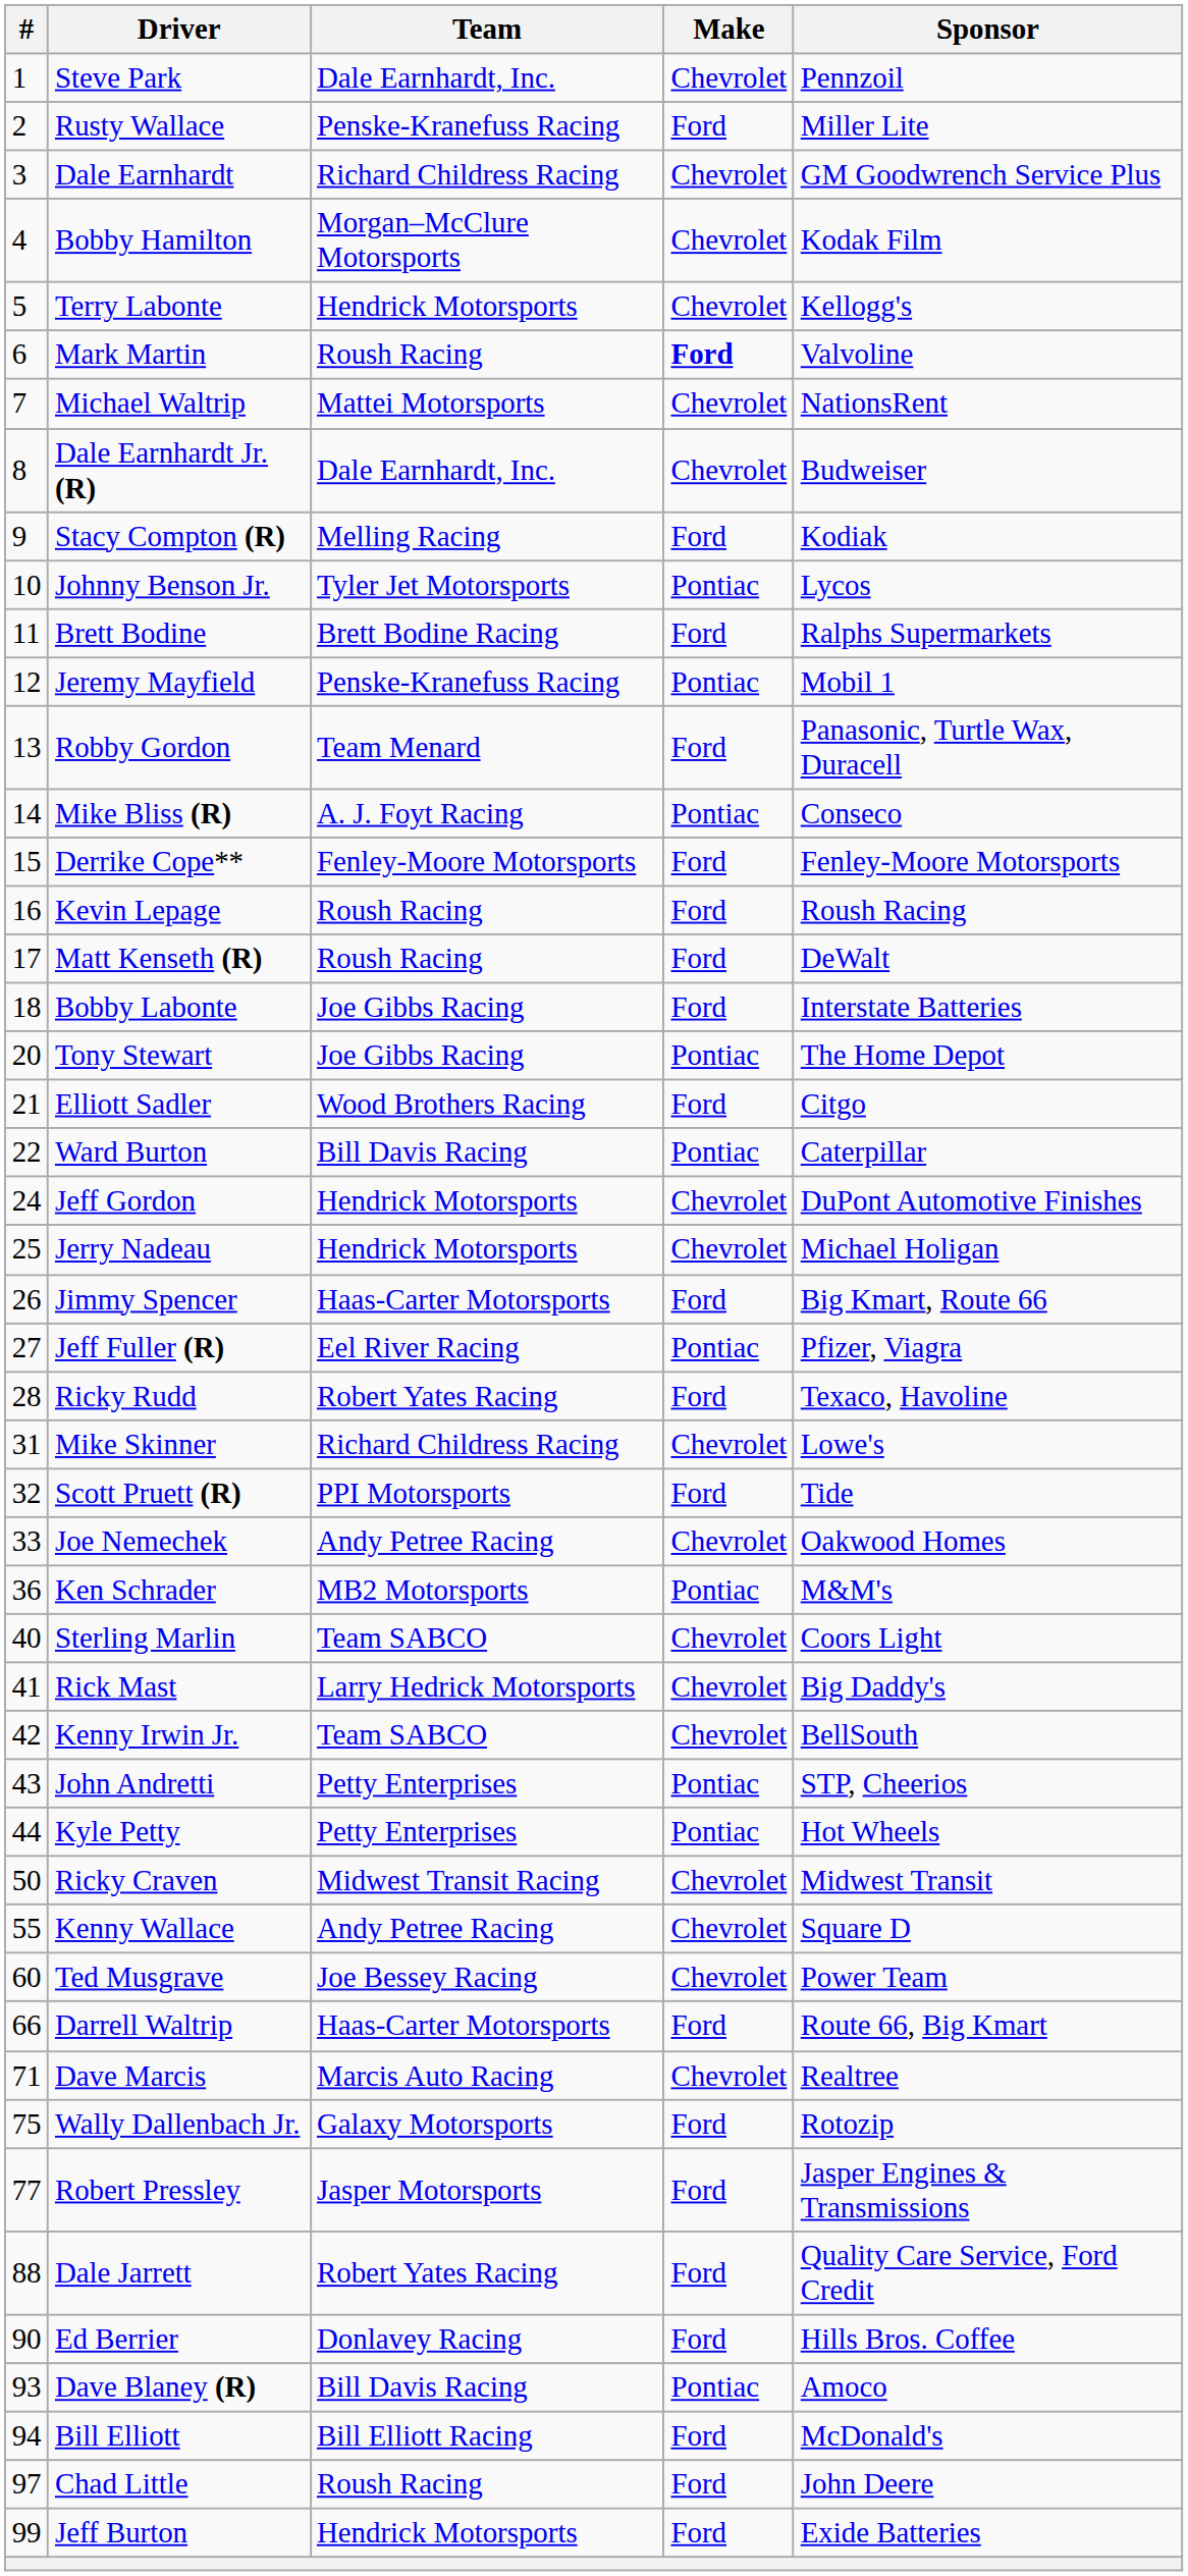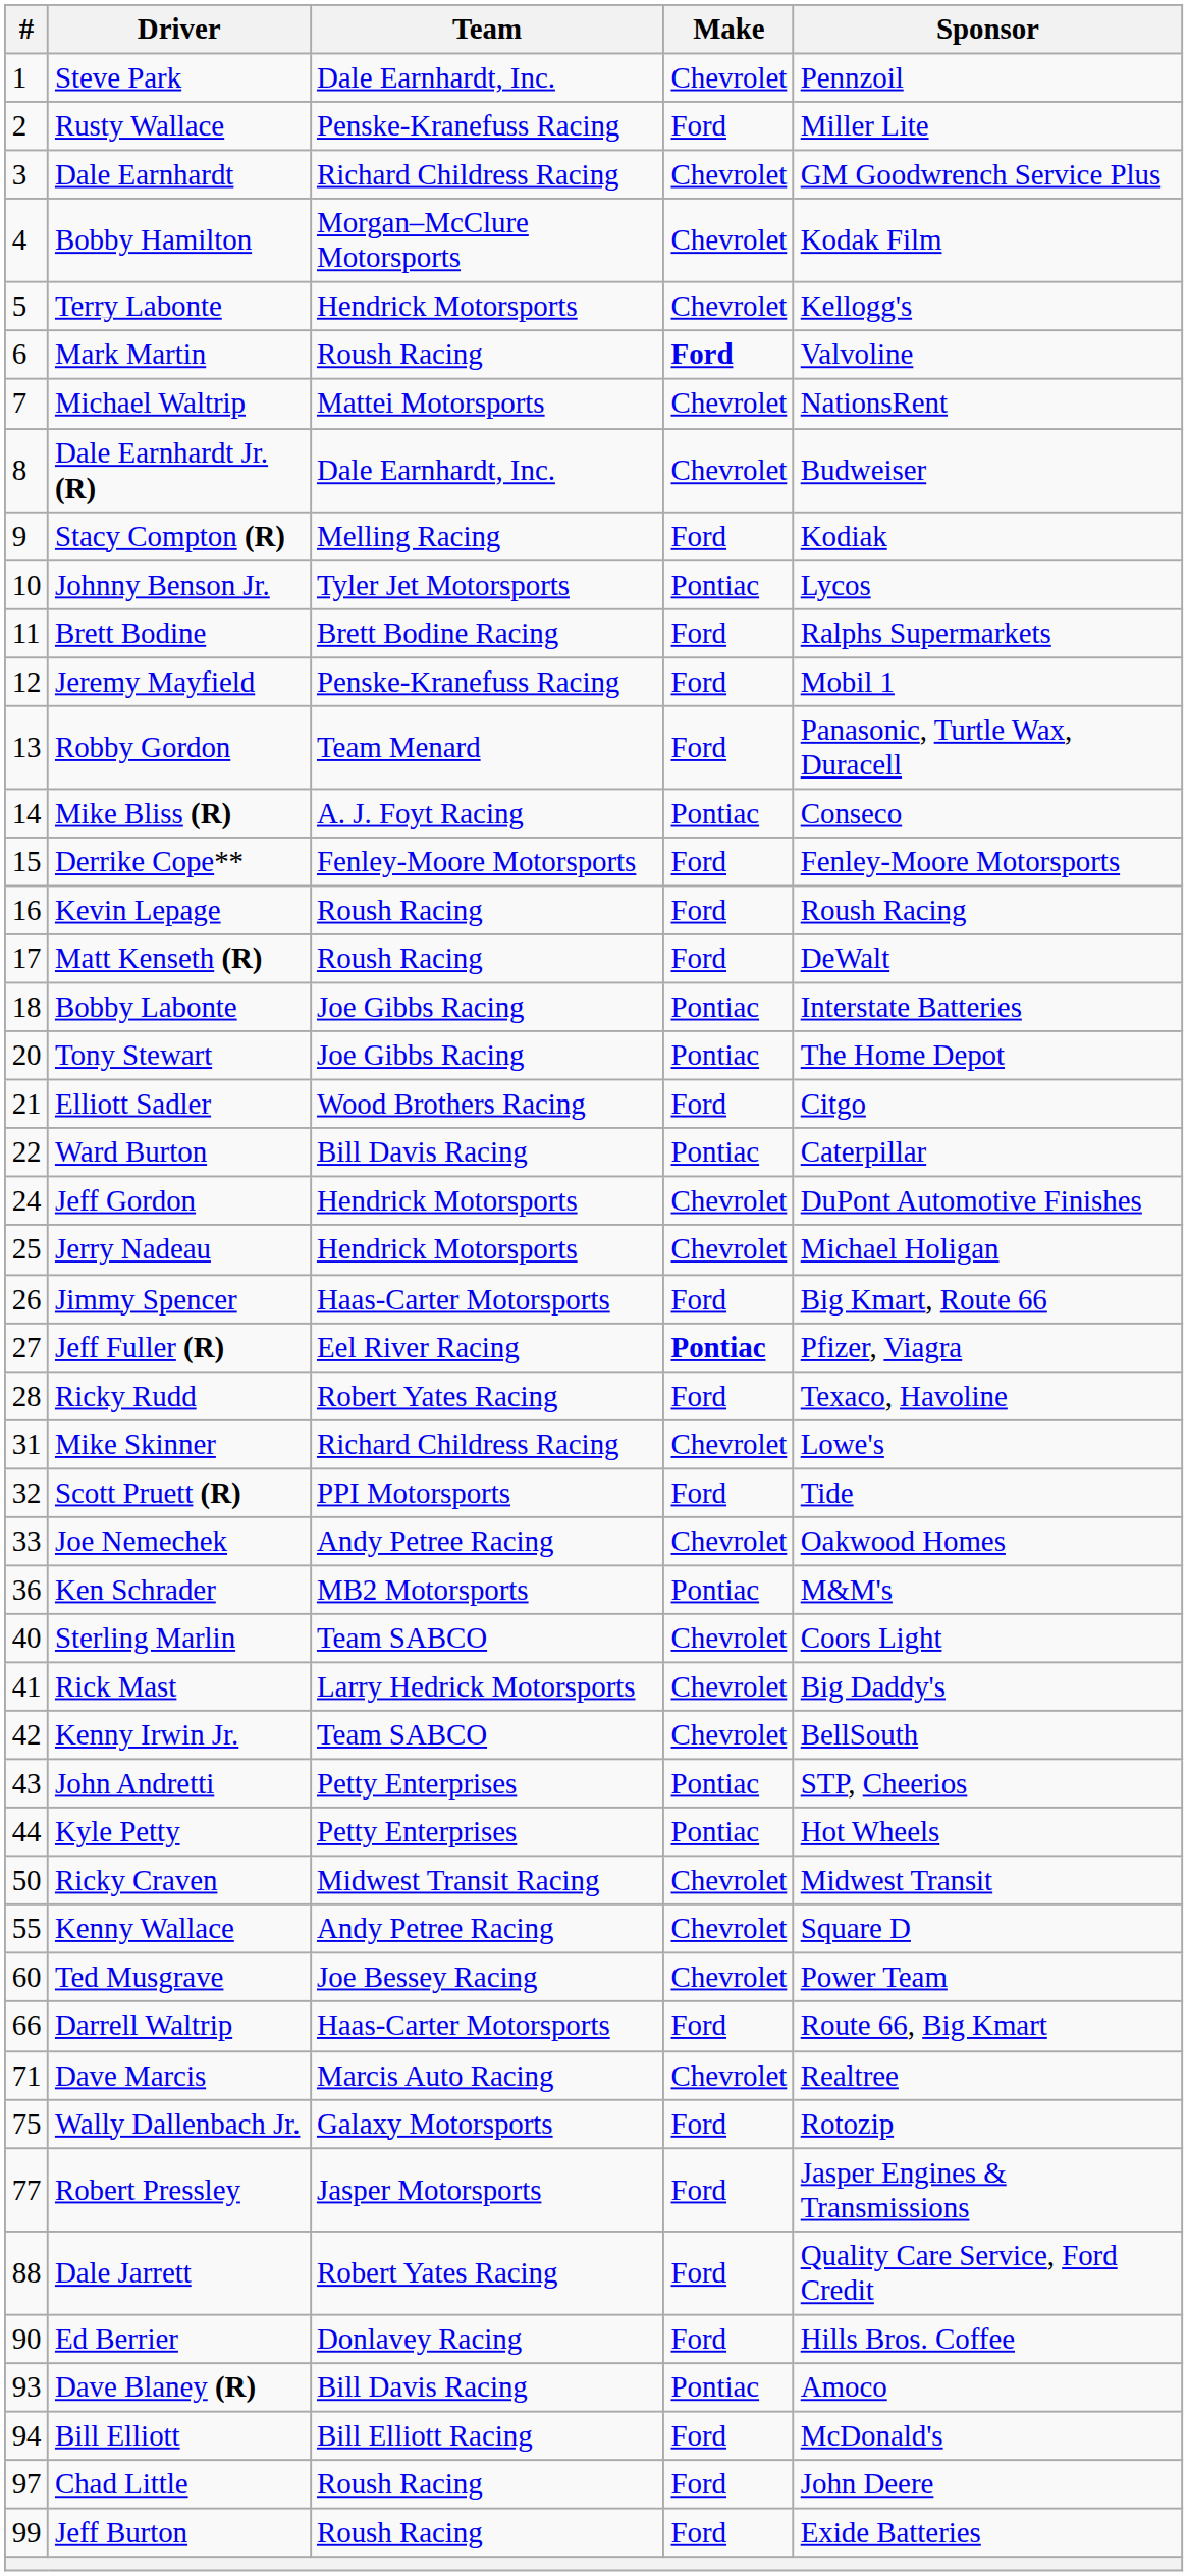 <table class="wikitable" style="font-size:95%">
 <tr>
 <th>#</th>
 <th>Driver</th>
 <th>Team</th>
 <th>Make</th>
 <th>Sponsor</th>
 </tr>
 <tr>
 <td>1</td>
 <td><a href='#'>Steve Park</a></td>
 <td><a href='#'>Dale Earnhardt, Inc.</a></td>
 <td><a href='#'>Chevrolet</a></td>
 <td><a href='#'>Pennzoil</a></td>
 </tr>
 <tr>
 <td>2</td>
 <td><a href='#'>Rusty Wallace</a></td>
 <td><a href='#'>Penske-Kranefuss Racing</a></td>
 <td><a href='#'>Ford</a></td>
 <td><a href='#'>Miller Lite</a></td>
 </tr>
 <tr>
 <td>3</td>
 <td><a href='#'>Dale Earnhardt</a></td>
 <td><a href='#'>Richard Childress Racing</a></td>
 <td><a href='#'>Chevrolet</a></td>
 <td><a href='#'>GM Goodwrench Service Plus</a></td>
 </tr>
 <tr>
 <td>4</td>
 <td><a href='#'>Bobby Hamilton</a></td>
 <td><a href='#'>Morgan–McClure Motorsports</a></td>
 <td><a href='#'>Chevrolet</a></td>
 <td><a href='#'>Kodak Film</a></td>
 </tr>
 <tr>
 <td>5</td>
 <td><a href='#'>Terry Labonte</a></td>
 <td><a href='#'>Hendrick Motorsports</a></td>
 <td><a href='#'>Chevrolet</a></td>
 <td><a href='#'>Kellogg's</a></td>
 </tr>
 <tr>
 <td>6</td>
 <td><a href='#'>Mark Martin</a></td>
 <td><a href='#'>Roush Racing</a></td>
 <td><strong><a href='#'>Ford</a></strong></td>
 <td><a href='#'>Valvoline</a></td>
 </tr>
 <tr>
 <td>7</td>
 <td><a href='#'>Michael Waltrip</a></td>
 <td><a href='#'>Mattei Motorsports</a></td>
 <td><a href='#'>Chevrolet</a></td>
 <td><a href='#'>NationsRent</a></td>
 </tr>
 <tr>
 <td>8</td>
 <td><a href='#'>Dale Earnhardt Jr.</a> <strong>(R)</strong></td>
 <td><a href='#'>Dale Earnhardt, Inc.</a></td>
 <td><a href='#'>Chevrolet</a></td>
 <td><a href='#'>Budweiser</a></td>
 </tr>
 <tr>
 <td>9</td>
 <td><a href='#'>Stacy Compton</a> <strong>(R)</strong></td>
 <td><a href='#'>Melling Racing</a></td>
 <td><a href='#'>Ford</a></td>
 <td><a href='#'>Kodiak</a></td>
 </tr>
 <tr>
 <td>10</td>
 <td><a href='#'>Johnny Benson Jr.</a></td>
 <td><a href='#'>Tyler Jet Motorsports</a></td>
 <td><a href='#'>Pontiac</a></td>
 <td><a href='#'>Lycos</a></td>
 </tr>
 <tr>
 <td>11</td>
 <td><a href='#'>Brett Bodine</a></td>
 <td><a href='#'>Brett Bodine Racing</a></td>
 <td><a href='#'>Ford</a></td>
 <td><a href='#'>Ralphs Supermarkets</a></td>
 </tr>
 <tr>
 <td>12</td>
 <td><a href='#'>Jeremy Mayfield</a></td>
 <td><a href='#'>Penske-Kranefuss Racing</a></td>
-<td><a href='#'>Pontiac</a></td>
+<td><a href='#'>Ford</a></td>
 <td><a href='#'>Mobil 1</a></td>
 </tr>
 <tr>
 <td>13</td>
 <td><a href='#'>Robby Gordon</a></td>
 <td><a href='#'>Team Menard</a></td>
 <td><a href='#'>Ford</a></td>
 <td><a href='#'>Panasonic</a>, <a href='#'>Turtle Wax</a>, <a href='#'>Duracell</a></td>
 </tr>
 <tr>
 <td>14</td>
 <td><a href='#'>Mike Bliss</a> <strong>(R)</strong></td>
 <td><a href='#'>A. J. Foyt Racing</a></td>
 <td><a href='#'>Pontiac</a></td>
 <td><a href='#'>Conseco</a></td>
 </tr>
 <tr>
 <td>15</td>
 <td><a href='#'>Derrike Cope</a>**</td>
 <td><a href='#'>Fenley-Moore Motorsports</a></td>
 <td><a href='#'>Ford</a></td>
 <td><a href='#'>Fenley-Moore Motorsports</a></td>
 </tr>
 <tr>
 <td>16</td>
 <td><a href='#'>Kevin Lepage</a></td>
 <td><a href='#'>Roush Racing</a></td>
 <td><a href='#'>Ford</a></td>
 <td><a href='#'>Roush Racing</a></td>
 </tr>
 <tr>
 <td>17</td>
 <td><a href='#'>Matt Kenseth</a> <strong>(R)</strong></td>
 <td><a href='#'>Roush Racing</a></td>
 <td><a href='#'>Ford</a></td>
 <td><a href='#'>DeWalt</a></td>
 </tr>
 <tr>
 <td>18</td>
 <td><a href='#'>Bobby Labonte</a></td>
 <td><a href='#'>Joe Gibbs Racing</a></td>
-<td><a href='#'>Ford</a></td>
+<td><a href='#'>Pontiac</a></td>
 <td><a href='#'>Interstate Batteries</a></td>
 </tr>
 <tr>
 <td>20</td>
 <td><a href='#'>Tony Stewart</a></td>
 <td><a href='#'>Joe Gibbs Racing</a></td>
 <td><a href='#'>Pontiac</a></td>
 <td><a href='#'>The Home Depot</a></td>
 </tr>
 <tr>
 <td>21</td>
 <td><a href='#'>Elliott Sadler</a></td>
 <td><a href='#'>Wood Brothers Racing</a></td>
 <td><a href='#'>Ford</a></td>
 <td><a href='#'>Citgo</a></td>
 </tr>
 <tr>
 <td>22</td>
 <td><a href='#'>Ward Burton</a></td>
 <td><a href='#'>Bill Davis Racing</a></td>
 <td><a href='#'>Pontiac</a></td>
 <td><a href='#'>Caterpillar</a></td>
 </tr>
 <tr>
 <td>24</td>
 <td><a href='#'>Jeff Gordon</a></td>
 <td><a href='#'>Hendrick Motorsports</a></td>
 <td><a href='#'>Chevrolet</a></td>
 <td><a href='#'>DuPont Automotive Finishes</a></td>
 </tr>
 <tr>
 <td>25</td>
 <td><a href='#'>Jerry Nadeau</a></td>
 <td><a href='#'>Hendrick Motorsports</a></td>
 <td><a href='#'>Chevrolet</a></td>
 <td><a href='#'>Michael Holigan</a></td>
 </tr>
 <tr>
 <td>26</td>
 <td><a href='#'>Jimmy Spencer</a></td>
 <td><a href='#'>Haas-Carter Motorsports</a></td>
 <td><a href='#'>Ford</a></td>
 <td><a href='#'>Big Kmart</a>, <a href='#'>Route 66</a></td>
 </tr>
 <tr>
 <td>27</td>
 <td><a href='#'>Jeff Fuller</a> <strong>(R)</strong></td>
 <td><a href='#'>Eel River Racing</a></td>
-<td><a href='#'>Pontiac</a></td>
+<td><strong><a href='#'>Pontiac</a></strong></td>
 <td><a href='#'>Pfizer</a>, <a href='#'>Viagra</a></td>
 </tr>
 <tr>
 <td>28</td>
 <td><a href='#'>Ricky Rudd</a></td>
 <td><a href='#'>Robert Yates Racing</a></td>
 <td><a href='#'>Ford</a></td>
 <td><a href='#'>Texaco</a>, <a href='#'>Havoline</a></td>
 </tr>
 <tr>
 <td>31</td>
 <td><a href='#'>Mike Skinner</a></td>
 <td><a href='#'>Richard Childress Racing</a></td>
 <td><a href='#'>Chevrolet</a></td>
 <td><a href='#'>Lowe's</a></td>
 </tr>
 <tr>
 <td>32</td>
 <td><a href='#'>Scott Pruett</a> <strong>(R)</strong></td>
 <td><a href='#'>PPI Motorsports</a></td>
 <td><a href='#'>Ford</a></td>
 <td><a href='#'>Tide</a></td>
 </tr>
 <tr>
 <td>33</td>
 <td><a href='#'>Joe Nemechek</a></td>
 <td><a href='#'>Andy Petree Racing</a></td>
 <td><a href='#'>Chevrolet</a></td>
 <td><a href='#'>Oakwood Homes</a></td>
 </tr>
 <tr>
 <td>36</td>
 <td><a href='#'>Ken Schrader</a></td>
 <td><a href='#'>MB2 Motorsports</a></td>
 <td><a href='#'>Pontiac</a></td>
 <td><a href='#'>M&M's</a></td>
 </tr>
 <tr>
 <td>40</td>
 <td><a href='#'>Sterling Marlin</a></td>
 <td><a href='#'>Team SABCO</a></td>
 <td><a href='#'>Chevrolet</a></td>
 <td><a href='#'>Coors Light</a></td>
 </tr>
 <tr>
 <td>41</td>
 <td><a href='#'>Rick Mast</a></td>
 <td><a href='#'>Larry Hedrick Motorsports</a></td>
 <td><a href='#'>Chevrolet</a></td>
 <td><a href='#'>Big Daddy's</a></td>
 </tr>
 <tr>
 <td>42</td>
 <td><a href='#'>Kenny Irwin Jr.</a></td>
 <td><a href='#'>Team SABCO</a></td>
 <td><a href='#'>Chevrolet</a></td>
 <td><a href='#'>BellSouth</a></td>
 </tr>
 <tr>
 <td>43</td>
 <td><a href='#'>John Andretti</a></td>
 <td><a href='#'>Petty Enterprises</a></td>
 <td><a href='#'>Pontiac</a></td>
 <td><a href='#'>STP</a>, <a href='#'>Cheerios</a></td>
 </tr>
 <tr>
 <td>44</td>
 <td><a href='#'>Kyle Petty</a></td>
 <td><a href='#'>Petty Enterprises</a></td>
 <td><a href='#'>Pontiac</a></td>
 <td><a href='#'>Hot Wheels</a></td>
 </tr>
 <tr>
 <td>50</td>
 <td><a href='#'>Ricky Craven</a></td>
 <td><a href='#'>Midwest Transit Racing</a></td>
 <td><a href='#'>Chevrolet</a></td>
 <td><a href='#'>Midwest Transit</a></td>
 </tr>
 <tr>
 <td>55</td>
 <td><a href='#'>Kenny Wallace</a></td>
 <td><a href='#'>Andy Petree Racing</a></td>
 <td><a href='#'>Chevrolet</a></td>
 <td><a href='#'>Square D</a></td>
 </tr>
 <tr>
 <td>60</td>
 <td><a href='#'>Ted Musgrave</a></td>
 <td><a href='#'>Joe Bessey Racing</a></td>
 <td><a href='#'>Chevrolet</a></td>
 <td><a href='#'>Power Team</a></td>
 </tr>
 <tr>
 <td>66</td>
 <td><a href='#'>Darrell Waltrip</a></td>
 <td><a href='#'>Haas-Carter Motorsports</a></td>
 <td><a href='#'>Ford</a></td>
 <td><a href='#'>Route 66</a>, <a href='#'>Big Kmart</a></td>
 </tr>
 <tr>
 <td>71</td>
 <td><a href='#'>Dave Marcis</a></td>
 <td><a href='#'>Marcis Auto Racing</a></td>
 <td><a href='#'>Chevrolet</a></td>
 <td><a href='#'>Realtree</a></td>
 </tr>
 <tr>
 <td>75</td>
 <td><a href='#'>Wally Dallenbach Jr.</a></td>
 <td><a href='#'>Galaxy Motorsports</a></td>
 <td><a href='#'>Ford</a></td>
 <td><a href='#'>Rotozip</a></td>
 </tr>
 <tr>
 <td>77</td>
 <td><a href='#'>Robert Pressley</a></td>
 <td><a href='#'>Jasper Motorsports</a></td>
 <td><a href='#'>Ford</a></td>
 <td><a href='#'>Jasper Engines & Transmissions</a></td>
 </tr>
 <tr>
 <td>88</td>
 <td><a href='#'>Dale Jarrett</a></td>
 <td><a href='#'>Robert Yates Racing</a></td>
 <td><a href='#'>Ford</a></td>
 <td><a href='#'>Quality Care Service</a>, <a href='#'>Ford Credit</a></td>
 </tr>
 <tr>
 <td>90</td>
 <td><a href='#'>Ed Berrier</a></td>
 <td><a href='#'>Donlavey Racing</a></td>
 <td><a href='#'>Ford</a></td>
 <td><a href='#'>Hills Bros. Coffee</a></td>
 </tr>
 <tr>
 <td>93</td>
 <td><a href='#'>Dave Blaney</a> <strong>(R)</strong></td>
 <td><a href='#'>Bill Davis Racing</a></td>
 <td><a href='#'>Pontiac</a></td>
 <td><a href='#'>Amoco</a></td>
 </tr>
 <tr>
 <td>94</td>
 <td><a href='#'>Bill Elliott</a></td>
 <td><a href='#'>Bill Elliott Racing</a></td>
 <td><a href='#'>Ford</a></td>
 <td><a href='#'>McDonald's</a></td>
 </tr>
 <tr>
 <td>97</td>
 <td><a href='#'>Chad Little</a></td>
 <td><a href='#'>Roush Racing</a></td>
 <td><a href='#'>Ford</a></td>
 <td><a href='#'>John Deere</a></td>
 </tr>
 <tr>
 <td>99</td>
 <td><a href='#'>Jeff Burton</a></td>
-<td><a href='#'>Hendrick Motorsports</a></td>
+<td><a href='#'>Roush Racing</a></td>
 <td><a href='#'>Ford</a></td>
 <td><a href='#'>Exide Batteries</a></td>
 </tr>
 <tr>
 <th colspan="5"></th>
 </tr>
 </table>
